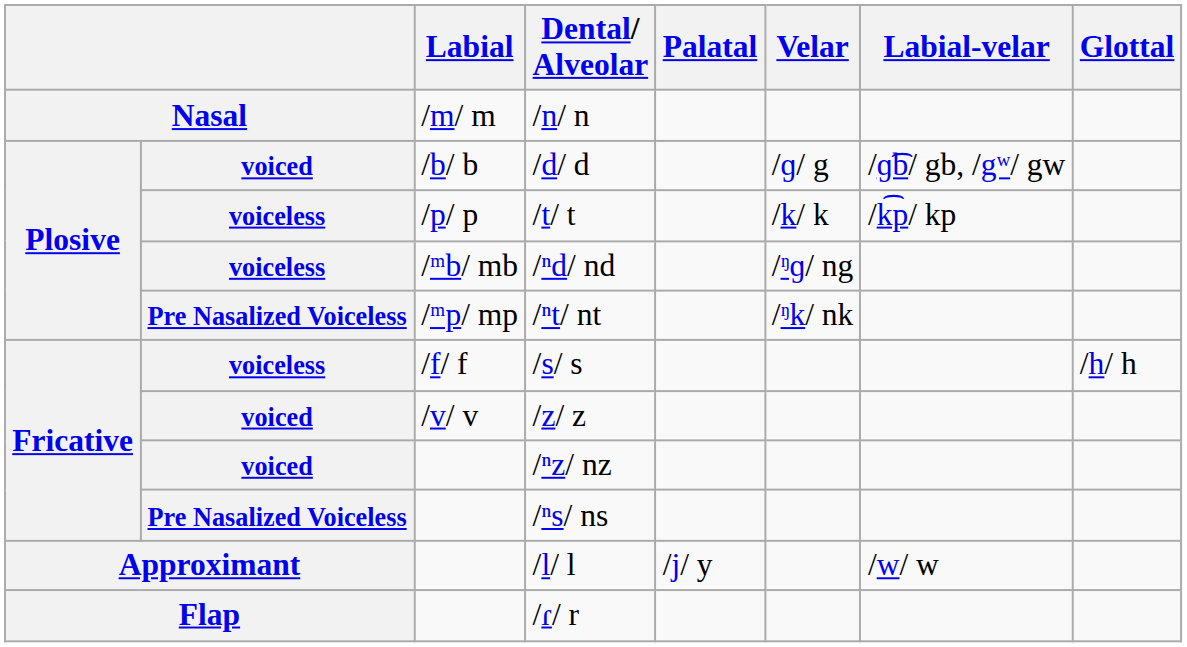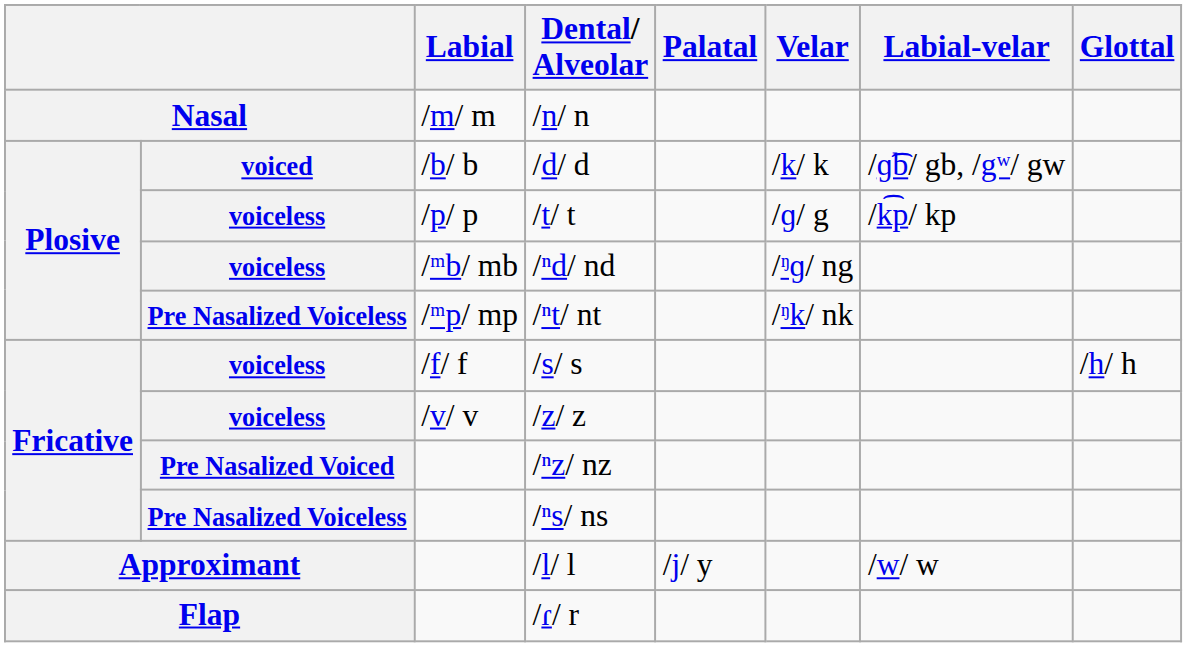 <table class="wikitable">
 <tr>
 <th colspan="2"></th>
 <th><a href='#'>Labial</a></th>
 <th><a href='#'>Dental</a>/<br><a href='#'>Alveolar</a></th>
 <th><a href='#'>Palatal</a></th>
 <th><a href='#'>Velar</a></th>
 <th><a href='#'>Labial-velar</a></th>
 <th><a href='#'>Glottal</a></th>
 </tr>
 <tr>
 <th colspan="2"><a href='#'>Nasal</a></th>
 <td>/<a href='#'>m</a>/ m</td>
 <td>/<a href='#'>n</a>/ n</td>
 <td></td>
 <td></td>
 <td></td>
 <td></td>
 </tr>
 <tr>
 <th rowspan="4"><a href='#'>Plosive</a></th>
 <th><small><a href='#'>voiced</a></small></th>
 <td>/<a href='#'>b</a>/ b</td>
 <td>/<a href='#'>d</a>/ d</td>
 <td></td>
-<td>/<a href='#'>ɡ</a>/ g</td>
+<td>/<a href='#'>k</a>/ k</td>
 <td>/<a href='#'>ɡ͡b</a>/ gb, /<a href='#'>gʷ</a>/ gw</td>
 <td></td>
 </tr>
 <tr>
 <th><small><a href='#'>voiceless</a></small></th>
 <td>/<a href='#'>p</a>/ p</td>
 <td>/<a href='#'>t</a>/ t</td>
 <td></td>
-<td>/<a href='#'>k</a>/ k</td>
+<td>/<a href='#'>ɡ</a>/ g</td>
 <td>/<a href='#'>k͡p</a>/ kp</td>
 <td></td>
 </tr>
 <tr>
 <th><small><a href='#'>voiceless</a></small></th>
 <td>/<a href='#'>ᵐb</a>/ mb</td>
 <td>/<a href='#'>ⁿd</a>/ nd</td>
 <td></td>
 <td>/<a href='#'>ᵑɡ</a>/ ng</td>
 <td></td>
 <td></td>
 </tr>
 <tr>
 <th><a href='#'><small>Pre Nasalized Voiceless</small></a></th>
 <td>/<a href='#'>ᵐp</a>/ mp</td>
 <td>/<a href='#'>ⁿt</a>/ nt</td>
 <td></td>
 <td>/<a href='#'>ᵑk</a>/ nk</td>
 <td></td>
 <td></td>
 </tr>
 <tr>
 <th rowspan="4"><a href='#'>Fricative</a></th>
 <th><small><a href='#'>voiceless</a></small></th>
 <td>/<a href='#'>f</a>/ f</td>
 <td>/<a href='#'>s</a>/ s</td>
 <td></td>
 <td></td>
 <td></td>
 <td>/<a href='#'>h</a>/  h</td>
 </tr>
 <tr>
-<th><small><a href='#'>voiced</a></small></th>
+<th><small><a href='#'>voiceless</a></small></th>
 <td>/<a href='#'>v</a>/  v</td>
 <td>/<a href='#'>z</a>/ z</td>
 <td></td>
 <td></td>
 <td></td>
 <td></td>
 </tr>
 <tr>
-<th><small><a href='#'>voiced</a></small></th>
+<th><a href='#'><small>Pre Nasalized Voiced</small></a></th>
 <td></td>
 <td>/<a href='#'>ⁿz</a>/ nz</td>
 <td></td>
 <td></td>
 <td></td>
 <td></td>
 </tr>
 <tr>
 <th><a href='#'><small>Pre Nasalized Voiceless</small></a></th>
 <td></td>
 <td>/<a href='#'>ⁿs</a>/ ns</td>
 <td></td>
 <td></td>
 <td></td>
 <td></td>
 </tr>
 <tr>
 <th colspan="2"><a href='#'>Approximant</a></th>
 <td></td>
 <td>/<a href='#'>l</a>/ l</td>
 <td>/<a href='#'>j</a>/ y</td>
 <td></td>
 <td>/<a href='#'>w</a>/ w</td>
 <td></td>
 </tr>
 <tr>
 <th colspan="2"><a href='#'>Flap</a></th>
 <td></td>
 <td>/<a href='#'>ɾ</a>/ r</td>
 <td></td>
 <td></td>
 <td></td>
 <td></td>
 </tr>
 </table>
